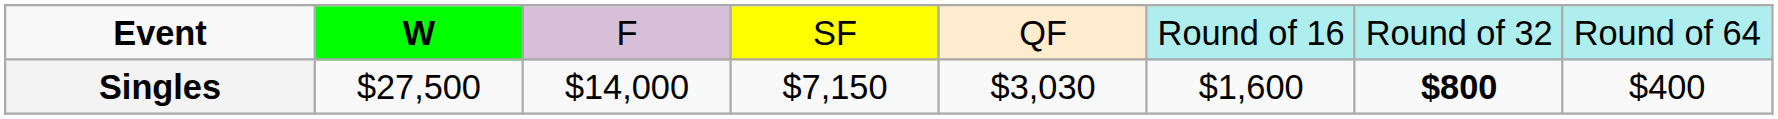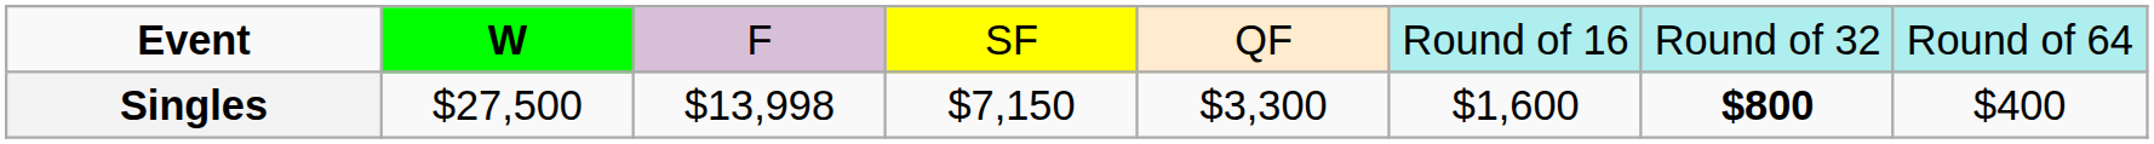 <table class=wikitable style=font-size:95%;text-align:center>
 <tr>
 <td style="width:130px"><strong>Event</strong></td>
 <td style="width:85px; background:lime"><strong>W</strong></td>
 <td style="width:85px; background:thistle">F</td>
 <td style="width:85px; background:#ffff00">SF</td>
 <td style="width:85px; background:#ffebcd">QF</td>
 <td style="width:85px; background:#afeeee">Round of 16</td>
 <td style="width:85px; background:#afeeee">Round of 32</td>
 <td style="width:85px; background:#afeeee">Round of 64</td>
 </tr>
 <tr>
 <th style=background:#f3f3f3>Singles </th>
 <td>$27,500</td>
-<td>$14,000</td>
+<td>$13,998</td>
 <td>$7,150</td>
-<td>$3,030</td>
+<td>$3,300</td>
 <td>$1,600</td>
 <td><strong>$800</strong></td>
 <td>$400</td>
 </tr>
 </table>
